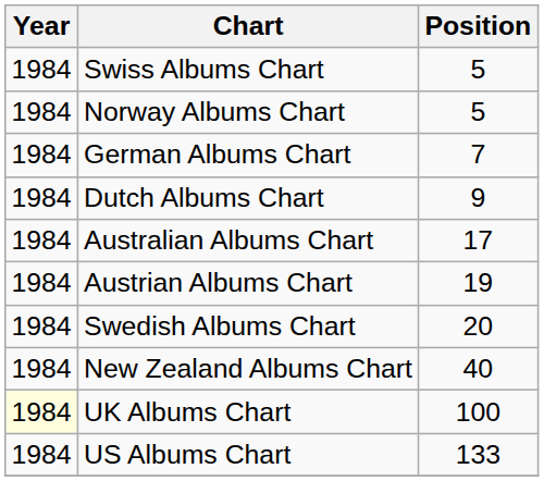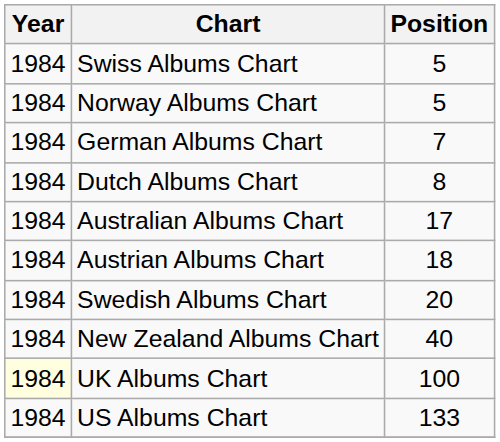 <table class="wikitable">
 <tr>
 <th>Year</th>
 <th>Chart</th>
 <th>Position</th>
 </tr>
 <tr>
 <td>1984</td>
 <td>Swiss Albums Chart</td>
 <td align="center">5</td>
 </tr>
 <tr>
 <td>1984</td>
 <td>Norway Albums Chart</td>
 <td align="center">5</td>
 </tr>
 <tr>
 <td>1984</td>
 <td>German Albums Chart</td>
 <td align="center">7</td>
 </tr>
 <tr>
 <td>1984</td>
 <td>Dutch Albums Chart</td>
-<td align="center">9</td>
+<td align="center">8</td>
 </tr>
 <tr>
 <td>1984</td>
 <td>Australian Albums Chart</td>
 <td align="center">17</td>
 </tr>
 <tr>
 <td>1984</td>
 <td>Austrian Albums Chart</td>
-<td align="center">19</td>
+<td align="center">18</td>
 </tr>
 <tr>
 <td>1984</td>
 <td>Swedish Albums Chart</td>
 <td align="center">20</td>
 </tr>
 <tr>
 <td>1984</td>
 <td>New Zealand Albums Chart</td>
 <td align="center">40</td>
 </tr>
 <tr>
 <td style="background: lightyellow;">1984</td>
 <td>UK Albums Chart</td>
 <td align="center">100</td>
 </tr>
 <tr>
 <td>1984</td>
 <td>US Albums Chart</td>
 <td align="center">133</td>
 </tr>
 <tr>
 </tr>
 </table>
